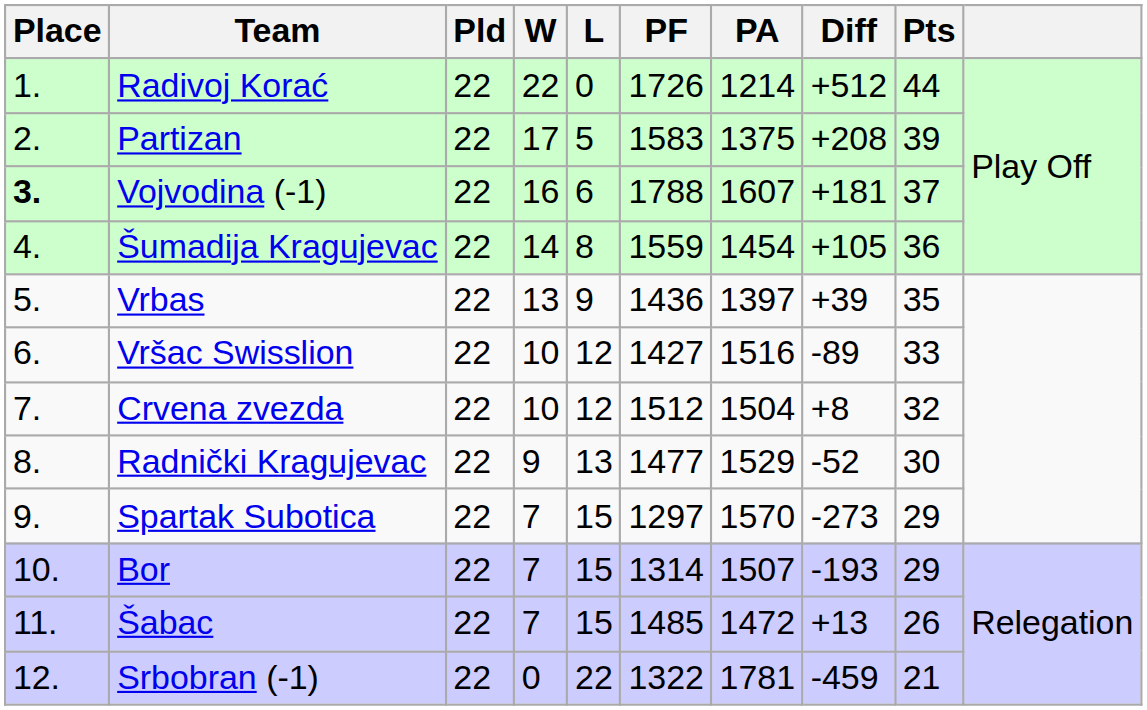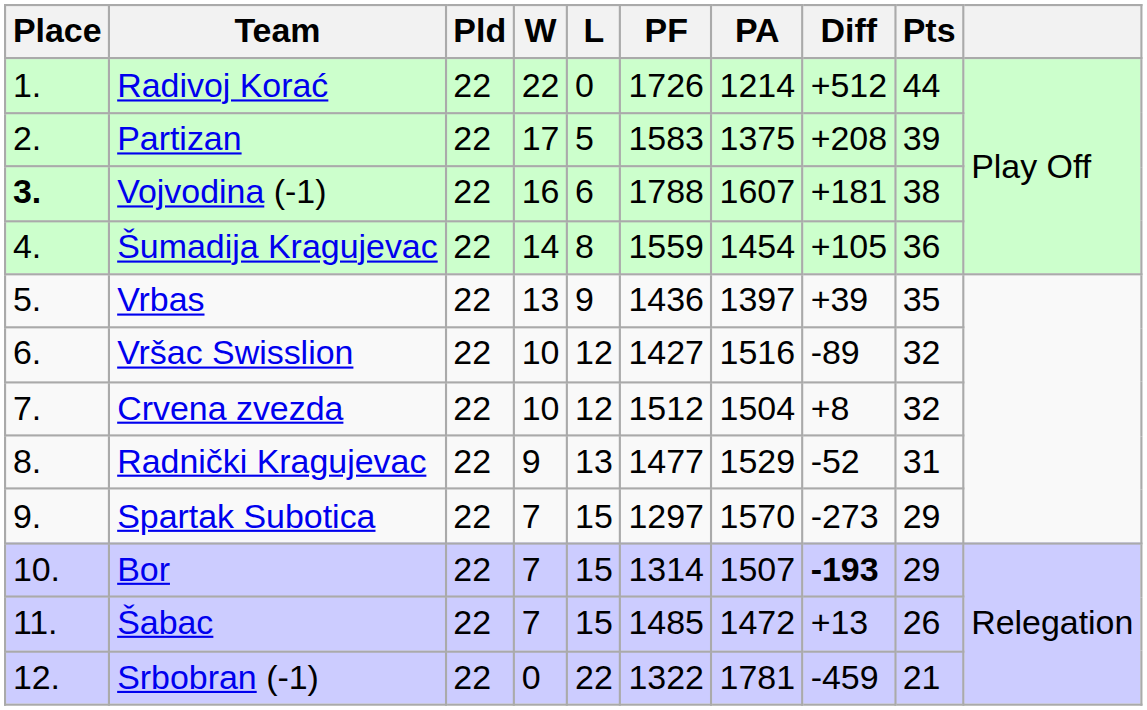 <table class="wikitable">
 <tr>
 <th>Place</th>
 <th>Team</th>
 <th>Pld</th>
 <th>W</th>
 <th>L</th>
 <th>PF</th>
 <th>PA</th>
 <th>Diff</th>
 <th>Pts</th>
 <th></th>
 </tr>
 <tr bgcolor=#ccffcc>
 <td>1.</td>
 <td><a href='#'>Radivoj Korać</a></td>
 <td>22</td>
 <td>22</td>
 <td>0</td>
 <td>1726</td>
 <td>1214</td>
 <td>+512</td>
 <td>44</td>
 <td rowspan="4">Play Off</td>
 </tr>
 <tr bgcolor=#ccffcc>
 <td>2.</td>
 <td><a href='#'>Partizan</a></td>
 <td>22</td>
 <td>17</td>
 <td>5</td>
 <td>1583</td>
 <td>1375</td>
 <td>+208</td>
 <td>39</td>
 </tr>
 <tr bgcolor=#ccffcc>
 <td><strong>3.</strong></td>
 <td><a href='#'>Vojvodina</a> (-1)</td>
 <td>22</td>
 <td>16</td>
 <td>6</td>
 <td>1788</td>
 <td>1607</td>
 <td>+181</td>
-<td>37</td>
+<td>38</td>
 </tr>
 <tr bgcolor=#ccffcc>
 <td>4.</td>
 <td><a href='#'>Šumadija Kragujevac</a></td>
 <td>22</td>
 <td>14</td>
 <td>8</td>
 <td>1559</td>
 <td>1454</td>
 <td>+105</td>
 <td>36</td>
 </tr>
 <tr>
 <td>5.</td>
 <td><a href='#'>Vrbas</a></td>
 <td>22</td>
 <td>13</td>
 <td>9</td>
 <td>1436</td>
 <td>1397</td>
 <td>+39</td>
 <td>35</td>
 <td rowspan="5"></td>
 </tr>
 <tr>
 <td>6.</td>
 <td><a href='#'>Vršac Swisslion</a></td>
 <td>22</td>
 <td>10</td>
 <td>12</td>
 <td>1427</td>
 <td>1516</td>
 <td>-89</td>
-<td>33</td>
+<td>32</td>
 </tr>
 <tr>
 <td>7.</td>
 <td><a href='#'>Crvena zvezda</a></td>
 <td>22</td>
 <td>10</td>
 <td>12</td>
 <td>1512</td>
 <td>1504</td>
 <td>+8</td>
 <td>32</td>
 </tr>
 <tr>
 <td>8.</td>
 <td><a href='#'>Radnički Kragujevac</a></td>
 <td>22</td>
 <td>9</td>
 <td>13</td>
 <td>1477</td>
 <td>1529</td>
 <td>-52</td>
-<td>30</td>
+<td>31</td>
 </tr>
 <tr>
 <td>9.</td>
 <td><a href='#'>Spartak Subotica</a></td>
 <td>22</td>
 <td>7</td>
 <td>15</td>
 <td>1297</td>
 <td>1570</td>
 <td>-273</td>
 <td>29</td>
 </tr>
 <tr style="background:#CCCCFF;">
 <td>10.</td>
 <td><a href='#'>Bor</a></td>
 <td>22</td>
 <td>7</td>
 <td>15</td>
 <td>1314</td>
 <td>1507</td>
-<td>-193</td>
+<td><strong>-193</strong></td>
 <td>29</td>
 <td rowspan="3">Relegation</td>
 </tr>
 <tr style="background:#CCCCFF;">
 <td>11.</td>
 <td><a href='#'>Šabac</a></td>
 <td>22</td>
 <td>7</td>
 <td>15</td>
 <td>1485</td>
 <td>1472</td>
 <td>+13</td>
 <td>26</td>
 </tr>
 <tr style="background:#CCCCFF;">
 <td>12.</td>
 <td><a href='#'>Srbobran</a> (-1)</td>
 <td>22</td>
 <td>0</td>
 <td>22</td>
 <td>1322</td>
 <td>1781</td>
 <td>-459</td>
 <td>21</td>
 </tr>
 </table>
